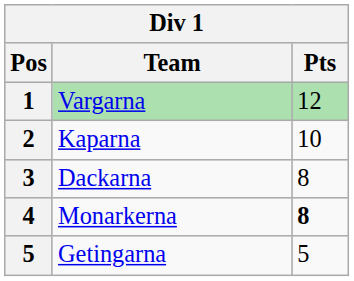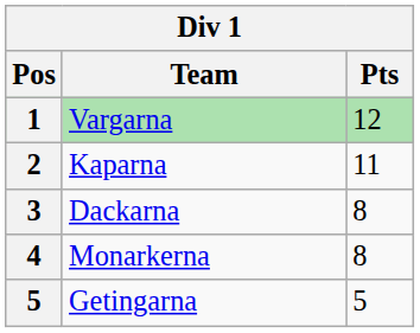 <table class="wikitable">
 <tr>
 <th colspan="3">Div 1</th>
 </tr>
 <tr>
 <th width=20>Pos</th>
 <th width=150>Team</th>
 <th width=30>Pts</th>
 </tr>
 <tr style="background:#ACE1AF;">
 <th>1</th>
 <td><a href='#'>Vargarna</a></td>
 <td>12</td>
 </tr>
 <tr>
 <th>2</th>
 <td><a href='#'>Kaparna</a></td>
-<td>10</td>
+<td>11</td>
 </tr>
 <tr>
 <th>3</th>
 <td><a href='#'>Dackarna</a></td>
 <td>8</td>
 </tr>
 <tr>
 <th>4</th>
 <td><a href='#'>Monarkerna</a></td>
-<td><strong>8</strong></td>
+<td>8</td>
 </tr>
 <tr>
 <th>5</th>
 <td><a href='#'>Getingarna</a></td>
 <td>5</td>
 </tr>
 </table>
